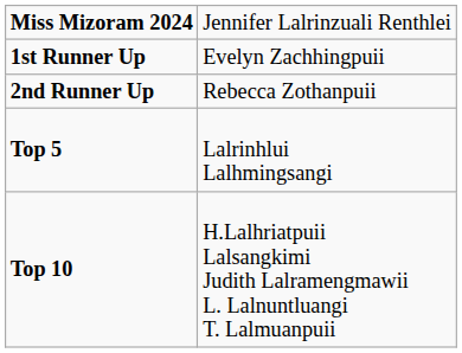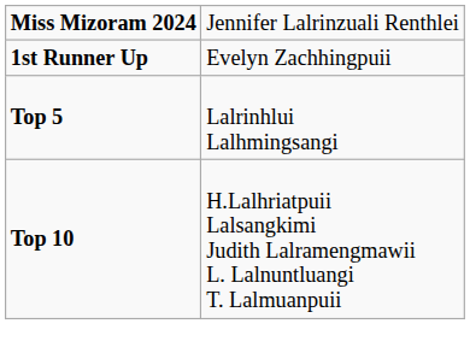 <table class="wikitable">
 <tr>
 <td><strong>Miss Mizoram 2024</strong></td>
 <td>Jennifer Lalrinzuali Renthlei</td>
 </tr>
 <tr>
 <td><strong>1st Runner Up</strong></td>
 <td>Evelyn Zachhingpuii</td>
 </tr>
 <tr>
-<td><strong>2nd Runner Up</strong></td>
-<td>Rebecca Zothanpuii</td>
-</tr>
-<tr>
 <td><strong>Top 5</strong></td>
 <td><br>Lalrinhlui<br>Lalhmingsangi</td>
 </tr>
 <tr>
 <td><strong>Top 10</strong></td>
 <td><br>H.Lalhriatpuii<br>Lalsangkimi<br>Judith Lalramengmawii<br>L. Lalnuntluangi<br>T. Lalmuanpuii</td>
 </tr>
 </table>
